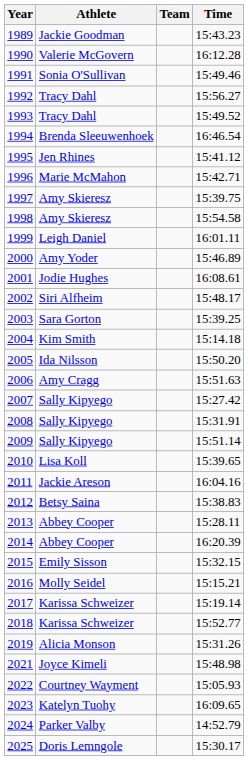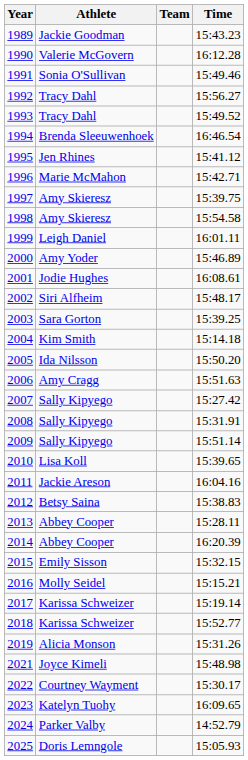 <table class="wikitable sortable">
 <tr>
 <th>Year</th>
 <th>Athlete</th>
 <th>Team</th>
 <th>Time</th>
 </tr>
 <tr>
 <td><a href='#'>1989</a></td>
 <td><a href='#'>Jackie Goodman</a></td>
 <td></td>
 <td>15:43.23</td>
 </tr>
 <tr>
 <td><a href='#'>1990</a></td>
 <td><a href='#'>Valerie McGovern</a></td>
 <td></td>
 <td>16:12.28</td>
 </tr>
 <tr>
 <td><a href='#'>1991</a></td>
 <td><a href='#'>Sonia O'Sullivan</a></td>
 <td></td>
 <td>15:49.46</td>
 </tr>
 <tr>
 <td><a href='#'>1992</a></td>
 <td><a href='#'>Tracy Dahl</a></td>
 <td></td>
 <td>15:56.27</td>
 </tr>
 <tr>
 <td><a href='#'>1993</a></td>
 <td><a href='#'>Tracy Dahl</a></td>
 <td></td>
 <td>15:49.52</td>
 </tr>
 <tr>
 <td><a href='#'>1994</a></td>
 <td><a href='#'>Brenda Sleeuwenhoek</a></td>
 <td></td>
 <td>16:46.54</td>
 </tr>
 <tr>
 <td><a href='#'>1995</a></td>
 <td><a href='#'>Jen Rhines</a></td>
 <td></td>
 <td>15:41.12</td>
 </tr>
 <tr>
 <td><a href='#'>1996</a></td>
 <td><a href='#'>Marie McMahon</a></td>
 <td></td>
 <td>15:42.71</td>
 </tr>
 <tr>
 <td><a href='#'>1997</a></td>
 <td><a href='#'>Amy Skieresz</a></td>
 <td></td>
 <td>15:39.75</td>
 </tr>
 <tr>
 <td><a href='#'>1998</a></td>
 <td><a href='#'>Amy Skieresz</a></td>
 <td></td>
 <td>15:54.58</td>
 </tr>
 <tr>
 <td><a href='#'>1999</a></td>
 <td><a href='#'>Leigh Daniel</a></td>
 <td></td>
 <td>16:01.11</td>
 </tr>
 <tr>
 <td><a href='#'>2000</a></td>
 <td><a href='#'>Amy Yoder</a></td>
 <td></td>
 <td>15:46.89</td>
 </tr>
 <tr>
 <td><a href='#'>2001</a></td>
 <td><a href='#'>Jodie Hughes</a></td>
 <td></td>
 <td>16:08.61</td>
 </tr>
 <tr>
 <td><a href='#'>2002</a></td>
 <td><a href='#'>Siri Alfheim</a></td>
 <td></td>
 <td>15:48.17</td>
 </tr>
 <tr>
 <td><a href='#'>2003</a></td>
 <td><a href='#'>Sara Gorton</a></td>
 <td></td>
 <td>15:39.25</td>
 </tr>
 <tr>
 <td><a href='#'>2004</a></td>
 <td><a href='#'>Kim Smith</a></td>
 <td></td>
 <td>15:14.18</td>
 </tr>
 <tr>
 <td><a href='#'>2005</a></td>
 <td><a href='#'>Ida Nilsson</a></td>
 <td></td>
 <td>15:50.20</td>
 </tr>
 <tr>
 <td><a href='#'>2006</a></td>
 <td><a href='#'>Amy Cragg</a></td>
 <td></td>
 <td>15:51.63</td>
 </tr>
 <tr>
 <td><a href='#'>2007</a></td>
 <td><a href='#'>Sally Kipyego</a></td>
 <td></td>
 <td>15:27.42</td>
 </tr>
 <tr>
 <td><a href='#'>2008</a></td>
 <td><a href='#'>Sally Kipyego</a></td>
 <td></td>
 <td>15:31.91</td>
 </tr>
 <tr>
 <td><a href='#'>2009</a></td>
 <td><a href='#'>Sally Kipyego</a></td>
 <td></td>
 <td>15:51.14</td>
 </tr>
 <tr>
 <td><a href='#'>2010</a></td>
 <td><a href='#'>Lisa Koll</a></td>
 <td></td>
 <td>15:39.65</td>
 </tr>
 <tr>
 <td><a href='#'>2011</a></td>
 <td><a href='#'>Jackie Areson</a></td>
 <td></td>
 <td>16:04.16</td>
 </tr>
 <tr>
 <td><a href='#'>2012</a></td>
 <td><a href='#'>Betsy Saina</a></td>
 <td></td>
 <td>15:38.83</td>
 </tr>
 <tr>
 <td><a href='#'>2013</a></td>
 <td><a href='#'>Abbey Cooper</a></td>
 <td></td>
 <td>15:28.11</td>
 </tr>
 <tr>
 <td><a href='#'>2014</a></td>
 <td><a href='#'>Abbey Cooper</a></td>
 <td></td>
 <td>16:20.39 </td>
 </tr>
 <tr>
 <td><a href='#'>2015</a></td>
 <td><a href='#'>Emily Sisson</a></td>
 <td></td>
 <td>15:32.15</td>
 </tr>
 <tr>
 <td><a href='#'>2016</a></td>
 <td><a href='#'>Molly Seidel</a></td>
 <td></td>
 <td>15:15.21</td>
 </tr>
 <tr>
 <td><a href='#'>2017</a></td>
 <td><a href='#'>Karissa Schweizer</a></td>
 <td></td>
 <td>15:19.14</td>
 </tr>
 <tr>
 <td><a href='#'>2018</a></td>
 <td><a href='#'>Karissa Schweizer</a></td>
 <td></td>
 <td>15:52.77</td>
 </tr>
 <tr>
 <td><a href='#'>2019</a></td>
 <td><a href='#'>Alicia Monson</a></td>
 <td></td>
 <td>15:31.26</td>
 </tr>
 <tr>
 <td><a href='#'>2021</a></td>
 <td><a href='#'>Joyce Kimeli</a></td>
 <td></td>
 <td>15:48.98</td>
 </tr>
 <tr>
 <td><a href='#'>2022</a></td>
 <td><a href='#'>Courtney Wayment</a></td>
 <td></td>
-<td>15:05.93</td>
+<td>15:30.17</td>
 </tr>
 <tr>
 <td><a href='#'>2023</a></td>
 <td><a href='#'>Katelyn Tuohy</a></td>
 <td></td>
 <td>16:09.65 </td>
 </tr>
 <tr>
 <td><a href='#'>2024</a></td>
 <td><a href='#'>Parker Valby</a></td>
 <td></td>
 <td>14:52.79</td>
 </tr>
 <tr>
 <td><a href='#'>2025</a></td>
 <td> <a href='#'>Doris Lemngole</a></td>
 <td></td>
-<td>15:30.17</td>
+<td>15:05.93</td>
 </tr>
 </table>
